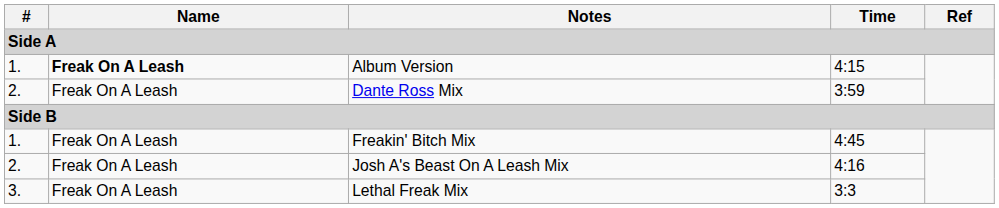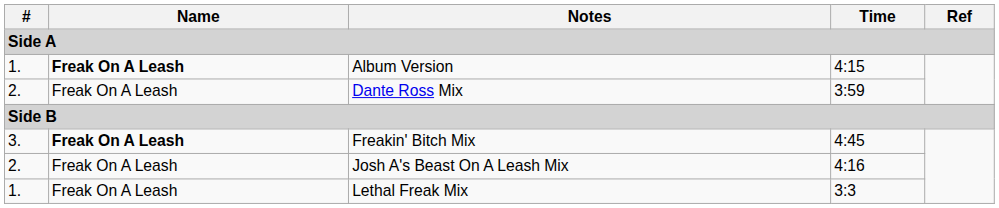 <table class="wikitable center" style="margin-top: 0; width:80%">
 <tr>
 <th align="left">#</th>
 <th align="left">Name</th>
 <th align="left">Notes</th>
 <th align="left">Time</th>
 <th align="left">Ref</th>
 </tr>
 <tr>
 <td style="background:LightGrey;" colspan="5" "font-size: 8pt"><strong>Side A</strong></td>
 </tr>
 <tr>
 <td>1.</td>
 <td><strong>Freak On A Leash</strong></td>
 <td>Album Version</td>
 <td>4:15</td>
 <td rowspan="2"></td>
 </tr>
 <tr>
 <td>2.</td>
 <td>Freak On A Leash</td>
 <td><a href='#'>Dante Ross</a> Mix</td>
 <td>3:59</td>
 </tr>
 <tr>
 <td style="background:LightGrey;" colspan="5" "font-size: 8pt"><strong>Side B</strong></td>
 </tr>
 <tr>
-<td>1.</td>
-<td>Freak On A Leash</td>
+<td>3.</td>
+<td><strong>Freak On A Leash</strong></td>
 <td>Freakin' Bitch Mix</td>
 <td>4:45</td>
 <td rowspan="3"></td>
 </tr>
 <tr>
 <td>2.</td>
 <td>Freak On A Leash</td>
 <td>Josh A's Beast On A Leash Mix</td>
 <td>4:16</td>
 </tr>
 <tr>
-<td>3.</td>
+<td>1.</td>
 <td>Freak On A Leash</td>
 <td>Lethal Freak Mix</td>
 <td>3:3</td>
 </tr>
 </table>
